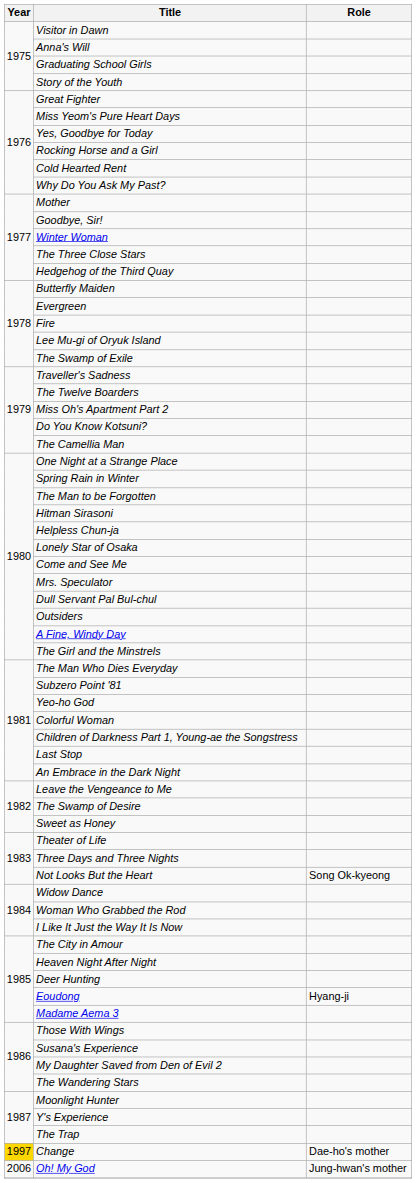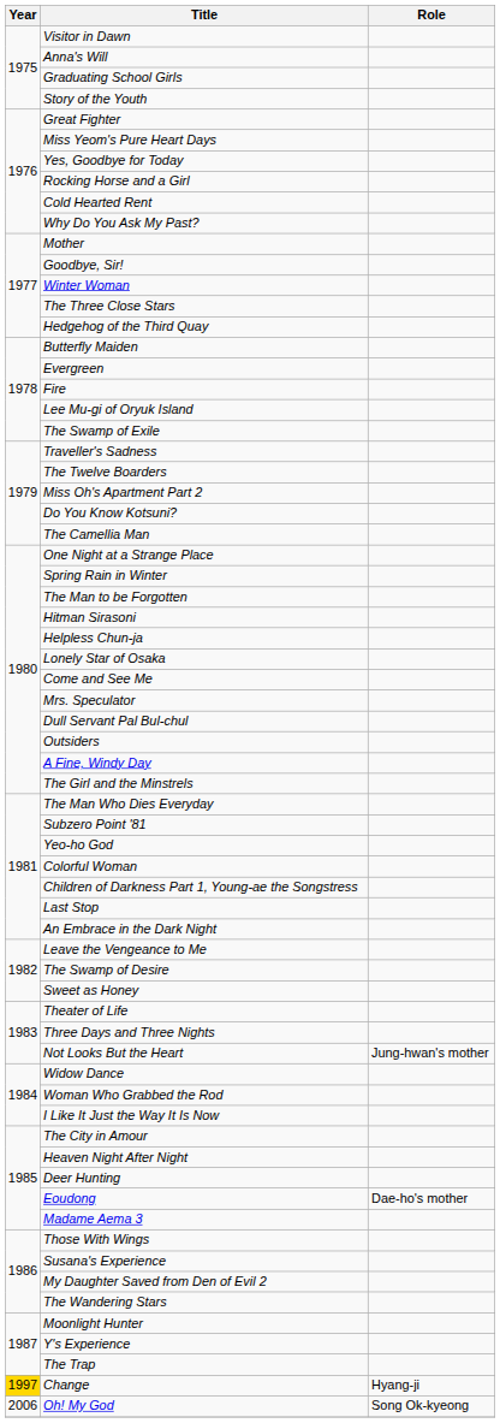 <table class="wikitable" style="width:600px">
 <tr>
 <th width=10>Year</th>
 <th>Title</th>
 <th>Role</th>
 </tr>
 <tr>
 <td rowspan=4>1975</td>
 <td><em>Visitor in Dawn</em></td>
 <td></td>
 </tr>
 <tr>
 <td><em>Anna's Will</em></td>
 <td></td>
 </tr>
 <tr>
 <td><em>Graduating School Girls</em></td>
 <td></td>
 </tr>
 <tr>
 <td><em>Story of the Youth</em></td>
 <td></td>
 </tr>
 <tr>
 <td rowspan=6>1976</td>
 <td><em>Great Fighter</em></td>
 <td></td>
 </tr>
 <tr>
 <td><em>Miss Yeom's Pure Heart Days</em></td>
 <td></td>
 </tr>
 <tr>
 <td><em>Yes, Goodbye for Today</em></td>
 <td></td>
 </tr>
 <tr>
 <td><em>Rocking Horse and a Girl</em></td>
 <td></td>
 </tr>
 <tr>
 <td><em>Cold Hearted Rent</em></td>
 <td></td>
 </tr>
 <tr>
 <td><em>Why Do You Ask My Past?</em></td>
 <td></td>
 </tr>
 <tr>
 <td rowspan=5>1977</td>
 <td><em>Mother</em></td>
 <td></td>
 </tr>
 <tr>
 <td><em>Goodbye, Sir!</em></td>
 <td></td>
 </tr>
 <tr>
 <td><em><a href='#'>Winter Woman</a></em></td>
 <td></td>
 </tr>
 <tr>
 <td><em>The Three Close Stars</em></td>
 <td></td>
 </tr>
 <tr>
 <td><em>Hedgehog of the Third Quay</em></td>
 <td></td>
 </tr>
 <tr>
 <td rowspan=5>1978</td>
 <td><em>Butterfly Maiden</em></td>
 <td></td>
 </tr>
 <tr>
 <td><em>Evergreen</em></td>
 <td></td>
 </tr>
 <tr>
 <td><em>Fire</em></td>
 <td></td>
 </tr>
 <tr>
 <td><em>Lee Mu-gi of Oryuk Island</em></td>
 <td></td>
 </tr>
 <tr>
 <td><em>The Swamp of Exile</em> </td>
 <td></td>
 </tr>
 <tr>
 <td rowspan=5>1979</td>
 <td><em>Traveller's Sadness</em> </td>
 <td></td>
 </tr>
 <tr>
 <td><em>The Twelve Boarders</em></td>
 <td></td>
 </tr>
 <tr>
 <td><em>Miss Oh's Apartment Part 2</em></td>
 <td></td>
 </tr>
 <tr>
 <td><em>Do You Know Kotsuni?</em></td>
 <td></td>
 </tr>
 <tr>
 <td><em>The Camellia Man</em> </td>
 <td></td>
 </tr>
 <tr>
 <td rowspan=12>1980</td>
 <td><em>One Night at a Strange Place</em> </td>
 <td></td>
 </tr>
 <tr>
 <td><em>Spring Rain in Winter</em></td>
 <td></td>
 </tr>
 <tr>
 <td><em>The Man to be Forgotten</em></td>
 <td></td>
 </tr>
 <tr>
 <td><em>Hitman Sirasoni</em></td>
 <td></td>
 </tr>
 <tr>
 <td><em>Helpless Chun-ja</em></td>
 <td></td>
 </tr>
 <tr>
 <td><em>Lonely Star of Osaka</em></td>
 <td></td>
 </tr>
 <tr>
 <td><em>Come and See Me</em></td>
 <td></td>
 </tr>
 <tr>
 <td><em>Mrs. Speculator</em> </td>
 <td></td>
 </tr>
 <tr>
 <td><em>Dull Servant Pal Bul-chul</em></td>
 <td></td>
 </tr>
 <tr>
 <td><em>Outsiders</em></td>
 <td></td>
 </tr>
 <tr>
 <td><em><a href='#'>A Fine, Windy Day</a></em></td>
 <td></td>
 </tr>
 <tr>
 <td><em>The Girl and the Minstrels</em> </td>
 <td></td>
 </tr>
 <tr>
 <td rowspan=7>1981</td>
 <td><em>The Man Who Dies Everyday</em></td>
 <td></td>
 </tr>
 <tr>
 <td><em>Subzero Point '81</em></td>
 <td></td>
 </tr>
 <tr>
 <td><em>Yeo-ho God</em> </td>
 <td></td>
 </tr>
 <tr>
 <td><em>Colorful Woman</em></td>
 <td></td>
 </tr>
 <tr>
 <td><em>Children of Darkness Part 1, Young-ae the Songstress</em></td>
 <td></td>
 </tr>
 <tr>
 <td><em>Last Stop</em> </td>
 <td></td>
 </tr>
 <tr>
 <td><em>An Embrace in the Dark Night</em></td>
 <td></td>
 </tr>
 <tr>
 <td rowspan=3>1982</td>
 <td><em>Leave the Vengeance to Me</em></td>
 <td></td>
 </tr>
 <tr>
 <td><em>The Swamp of Desire</em></td>
 <td></td>
 </tr>
 <tr>
 <td><em>Sweet as Honey</em></td>
 <td></td>
 </tr>
 <tr>
 <td rowspan=3>1983</td>
 <td><em>Theater of Life</em></td>
 <td></td>
 </tr>
 <tr>
 <td><em>Three Days and Three Nights</em></td>
 <td></td>
 </tr>
 <tr>
 <td><em>Not Looks But the Heart</em> </td>
-<td>Song Ok-kyeong</td>
+<td>Jung-hwan's mother</td>
 </tr>
 <tr>
 <td rowspan=3>1984</td>
 <td><em>Widow Dance</em></td>
 <td></td>
 </tr>
 <tr>
 <td><em>Woman Who Grabbed the Rod</em></td>
 <td></td>
 </tr>
 <tr>
 <td><em>I Like It Just the Way It Is Now</em></td>
 <td></td>
 </tr>
 <tr>
 <td rowspan=5>1985</td>
 <td><em>The City in Amour</em></td>
 <td></td>
 </tr>
 <tr>
 <td><em>Heaven Night After Night</em> </td>
 <td></td>
 </tr>
 <tr>
 <td><em>Deer Hunting</em></td>
 <td></td>
 </tr>
 <tr>
 <td><em><a href='#'>Eoudong</a></em></td>
-<td>Hyang-ji</td>
+<td>Dae-ho's mother</td>
 </tr>
 <tr>
 <td><em><a href='#'>Madame Aema 3</a></em></td>
 <td></td>
 </tr>
 <tr>
 <td rowspan=4>1986</td>
 <td><em>Those With Wings</em></td>
 <td></td>
 </tr>
 <tr>
 <td><em>Susana's Experience</em></td>
 <td></td>
 </tr>
 <tr>
 <td><em>My Daughter Saved from Den of Evil 2</em></td>
 <td></td>
 </tr>
 <tr>
 <td><em>The Wandering Stars</em></td>
 <td></td>
 </tr>
 <tr>
 <td rowspan=3>1987</td>
 <td><em>Moonlight Hunter</em></td>
 <td></td>
 </tr>
 <tr>
 <td><em>Y's Experience</em></td>
 <td></td>
 </tr>
 <tr>
 <td><em>The Trap</em></td>
 <td></td>
 </tr>
 <tr>
 <td style="background: gold;">1997</td>
 <td><em>Change</em></td>
-<td>Dae-ho's mother</td>
+<td>Hyang-ji</td>
 </tr>
 <tr>
 <td>2006</td>
 <td><em><a href='#'>Oh! My God</a></em></td>
-<td>Jung-hwan's mother</td>
+<td>Song Ok-kyeong</td>
 </tr>
 <tr>
 </tr>
 </table>
